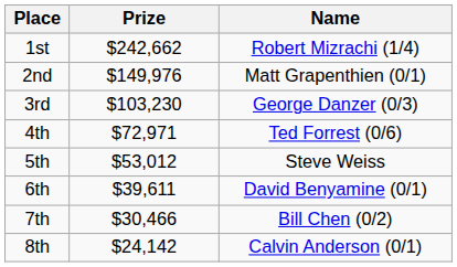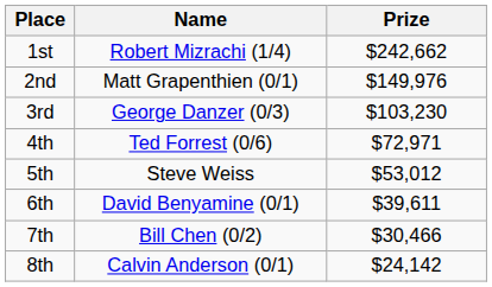 <table class="wikitable">
 <tr>
 <th width="50">Place</th>
+<th width="200">Name</th>
 <th width="125">Prize</th>
-<th width="200">Name</th>
 </tr>
 <tr>
 <td align = "center">1st</td>
+<td align = "center"><a href='#'>Robert Mizrachi</a> (1/4)</td>
 <td align = "center">$242,662</td>
-<td align = "center"><a href='#'>Robert Mizrachi</a> (1/4)</td>
 </tr>
 <tr>
 <td align = "center">2nd</td>
+<td align = "center">Matt Grapenthien (0/1)</td>
 <td align = "center">$149,976</td>
-<td align = "center">Matt Grapenthien (0/1)</td>
 </tr>
 <tr>
 <td align = "center">3rd</td>
+<td align = "center"><a href='#'>George Danzer</a> (0/3)</td>
 <td align = "center">$103,230</td>
-<td align = "center"><a href='#'>George Danzer</a> (0/3)</td>
 </tr>
 <tr>
 <td align = "center">4th</td>
+<td align = "center"><a href='#'>Ted Forrest</a> (0/6)</td>
 <td align = "center">$72,971</td>
-<td align = "center"><a href='#'>Ted Forrest</a> (0/6)</td>
 </tr>
 <tr>
 <td align = "center">5th</td>
+<td align = "center">Steve Weiss</td>
 <td align = "center">$53,012</td>
-<td align = "center">Steve Weiss</td>
 </tr>
 <tr>
 <td align = "center">6th</td>
+<td align = "center"><a href='#'>David Benyamine</a> (0/1)</td>
 <td align = "center">$39,611</td>
-<td align = "center"><a href='#'>David Benyamine</a> (0/1)</td>
 </tr>
 <tr>
 <td align = "center">7th</td>
+<td align = "center"><a href='#'>Bill Chen</a> (0/2)</td>
 <td align = "center">$30,466</td>
-<td align = "center"><a href='#'>Bill Chen</a> (0/2)</td>
 </tr>
 <tr>
 <td align = "center">8th</td>
+<td align = "center"><a href='#'>Calvin Anderson</a> (0/1)</td>
 <td align = "center">$24,142</td>
-<td align = "center"><a href='#'>Calvin Anderson</a> (0/1)</td>
 </tr>
 </table>
